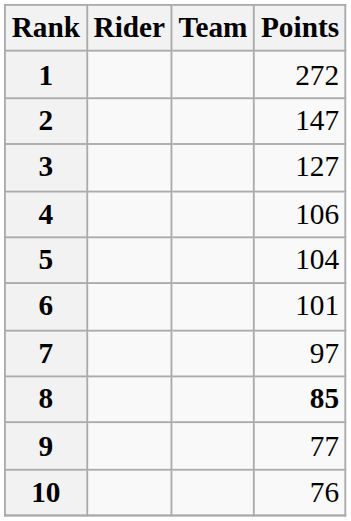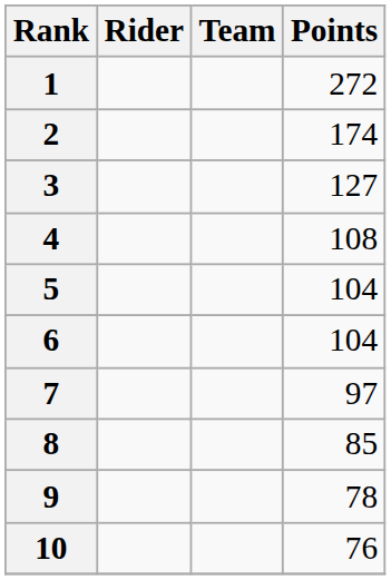 <table class="wikitable">
 <tr>
 <th scope="col">Rank</th>
 <th scope="col">Rider</th>
 <th scope="col">Team</th>
 <th scope="col">Points</th>
 </tr>
 <tr>
 <th scope="row">1</th>
 <td>  </td>
 <td></td>
 <td style="text-align:right;">272</td>
 </tr>
 <tr>
 <th scope="row">2</th>
 <td></td>
 <td></td>
-<td style="text-align:right;">147</td>
+<td style="text-align:right;">174</td>
 </tr>
 <tr>
 <th scope="row">3</th>
 <td></td>
 <td></td>
 <td style="text-align:right;">127</td>
 </tr>
 <tr>
 <th scope="row">4</th>
 <td></td>
 <td></td>
-<td style="text-align:right;">106</td>
+<td style="text-align:right;">108</td>
 </tr>
 <tr>
 <th scope="row">5</th>
 <td> </td>
 <td></td>
 <td style="text-align:right;">104</td>
 </tr>
 <tr>
 <th scope="row">6</th>
 <td></td>
 <td></td>
-<td style="text-align:right;">101</td>
+<td style="text-align:right;">104</td>
 </tr>
 <tr>
 <th scope="row">7</th>
 <td> </td>
 <td></td>
 <td style="text-align:right;">97</td>
 </tr>
 <tr>
 <th scope="row">8</th>
 <td></td>
 <td></td>
-<td style="text-align:right;"><strong>85</strong></td>
+<td style="text-align:right;">85</td>
 </tr>
 <tr>
 <th scope="row">9</th>
 <td></td>
 <td></td>
-<td style="text-align:right;">77</td>
+<td style="text-align:right;">78</td>
 </tr>
 <tr>
 <th scope="row">10</th>
 <td> </td>
 <td></td>
 <td style="text-align:right;">76</td>
 </tr>
 <tr>
 </tr>
 </table>
